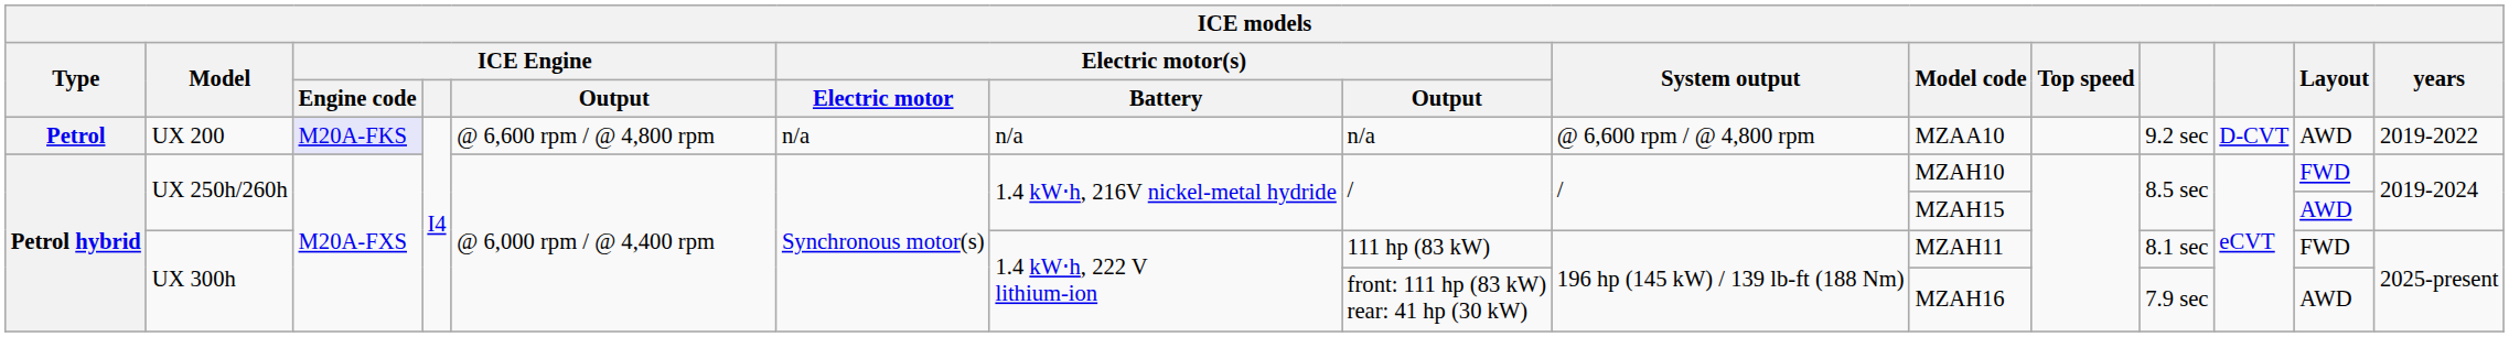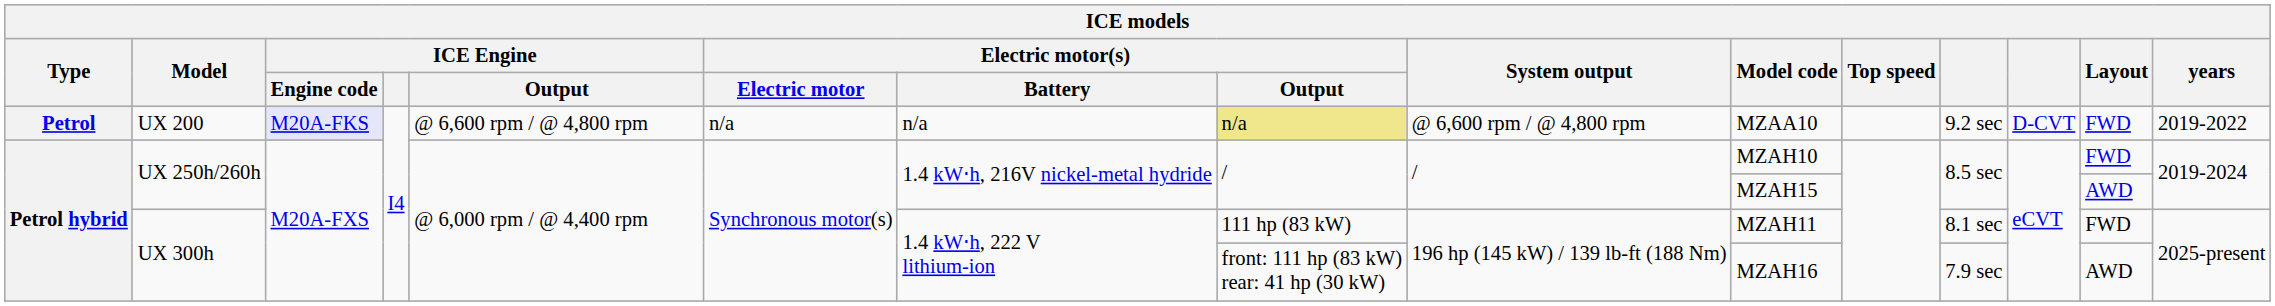 <table class="wikitable" style="text-align:left; font-size:80%;">
 <tr>
 <th colspan="15">ICE models</th>
 </tr>
 <tr>
 <th rowspan=2>Type</th>
 <th rowspan=2>Model</th>
 <th colspan=3>ICE Engine</th>
 <th colspan=3>Electric motor(s)</th>
 <th rowspan=2>System output</th>
 <th rowspan=2>Model code</th>
 <th rowspan=2>Top speed</th>
 <th rowspan=2></th>
 <th rowspan=2></th>
 <th rowspan=2>Layout</th>
 <th rowspan=2> years</th>
 </tr>
 <tr>
 <th>Engine code</th>
 <th></th>
 <th width="13%">Output</th>
 <th><a href='#'>Electric motor</a></th>
 <th>Battery</th>
 <th>Output</th>
 </tr>
 <tr>
 <th><a href='#'>Petrol</a></th>
 <td>UX 200</td>
 <td style="background: lavender;"><a href='#'>M20A-FKS</a></td>
 <td rowspan="5"> <a href='#'>I4</a></td>
 <td> @ 6,600 rpm /  @ 4,800 rpm</td>
 <td>n/a</td>
 <td>n/a</td>
-<td>n/a</td>
+<td style="background: khaki;">n/a</td>
 <td> @ 6,600 rpm /  @ 4,800 rpm</td>
 <td>MZAA10</td>
 <td></td>
 <td>9.2 sec</td>
 <td><a href='#'>D-CVT</a></td>
-<td>AWD</td>
+<td><a href='#'>FWD</a></td>
 <td>2019-2022</td>
 </tr>
 <tr>
 <th rowspan="4">Petrol <a href='#'>hybrid</a></th>
 <td rowspan="2">UX 250h/260h</td>
 <td rowspan="4"><a href='#'>M20A-FXS</a></td>
 <td rowspan="4"> @ 6,000 rpm /  @ 4,400 rpm</td>
 <td rowspan="4"><a href='#'>Synchronous motor</a>(s)</td>
 <td rowspan="2">1.4 <a href='#'>kW⋅h</a>, 216V <a href='#'>nickel-metal hydride</a></td>
 <td rowspan="2"> / </td>
 <td rowspan="2"> / </td>
 <td rowspan="1">MZAH10</td>
 <td rowspan="4"></td>
 <td rowspan="2">8.5 sec</td>
 <td rowspan="4"><a href='#'>eCVT</a></td>
 <td rowspan="1"><a href='#'>FWD</a></td>
 <td rowspan="2">2019-2024</td>
 </tr>
 <tr>
 <td rowspan="1">MZAH15</td>
 <td rowspan="1"><a href='#'>AWD</a></td>
 </tr>
 <tr>
 <td rowspan="2">UX 300h</td>
 <td rowspan="2">1.4 <a href='#'>kW⋅h</a>, 222 V<br><a href='#'>lithium-ion</a></td>
 <td>111 hp (83 kW)</td>
 <td rowspan="2">196 hp (145 kW) / 139 lb-ft (188 Nm)</td>
 <td>MZAH11</td>
 <td>8.1 sec</td>
 <td>FWD</td>
 <td rowspan="2">2025-present</td>
 </tr>
 <tr>
 <td>front: 111 hp (83 kW)<br>rear: 41 hp (30 kW)</td>
 <td>MZAH16</td>
 <td>7.9 sec</td>
 <td>AWD</td>
 </tr>
 </table>
